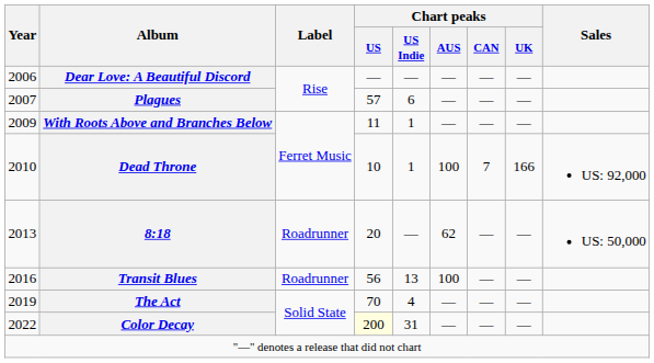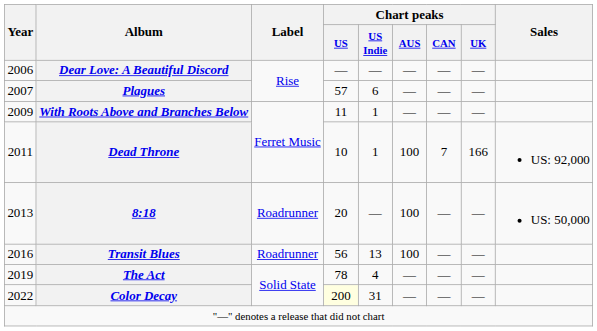 <table class="wikitable plainrowheaders" style="text-align:center;">
 <tr>
 <th rowspan="2">Year</th>
 <th rowspan="2">Album</th>
 <th rowspan="2">Label</th>
 <th colspan="5">Chart peaks</th>
 <th rowspan="2">Sales</th>
 </tr>
 <tr>
 <th style="width:35px;"><small><a href='#'>US</a></small><br></th>
 <th style="width:35px;"><small><a href='#'>US<br>Indie</a></small><br></th>
 <th style="width:35px;"><small><a href='#'>AUS</a></small><br></th>
 <th style="width:35px;"><small><a href='#'>CAN</a></small><br></th>
 <th style="width:35px;"><small><a href='#'>UK</a></small><br></th>
 </tr>
 <tr>
 <td>2006</td>
 <th scope="row"><em><a href='#'>Dear Love: A Beautiful Discord</a></em></th>
 <td rowspan="2"><a href='#'>Rise</a></td>
 <td>—</td>
 <td>—</td>
 <td>—</td>
 <td>—</td>
 <td>—</td>
 <td></td>
 </tr>
 <tr>
 <td>2007</td>
 <th scope="row"><em><a href='#'>Plagues</a></em></th>
 <td>57</td>
 <td>6</td>
 <td>—</td>
 <td>—</td>
 <td>—</td>
 <td></td>
 </tr>
 <tr>
 <td>2009</td>
 <th scope="row"><em><a href='#'>With Roots Above and Branches Below</a></em></th>
 <td rowspan="2"><a href='#'>Ferret Music</a></td>
 <td>11</td>
 <td>1</td>
 <td>—</td>
 <td>—</td>
 <td>—</td>
 <td></td>
 </tr>
 <tr>
-<td>2010</td>
+<td>2011</td>
 <th scope="row"><em><a href='#'>Dead Throne</a></em></th>
 <td>10</td>
 <td>1</td>
 <td>100</td>
 <td>7</td>
 <td>166</td>
 <td><br><ul><li>US: 92,000</li></ul></td>
 </tr>
 <tr>
 <td>2013</td>
 <th scope="row"><em><a href='#'>8:18</a></em></th>
 <td><a href='#'>Roadrunner</a></td>
 <td>20</td>
 <td>—</td>
-<td>62</td>
+<td>100</td>
 <td>—</td>
 <td>—</td>
 <td><br><ul><li>US: 50,000</li></ul></td>
 </tr>
 <tr>
 <td>2016</td>
 <th scope="row"><em><a href='#'>Transit Blues</a></em></th>
 <td><a href='#'>Roadrunner</a></td>
 <td>56</td>
 <td>13</td>
 <td>100</td>
 <td>—</td>
 <td>—</td>
 <td></td>
 </tr>
 <tr>
 <td>2019</td>
 <th scope="row"><em><a href='#'>The Act</a></em></th>
 <td rowspan="2"><a href='#'>Solid State</a></td>
-<td>70</td>
+<td>78</td>
 <td>4</td>
 <td>—</td>
 <td>—</td>
 <td>—</td>
 <td></td>
 </tr>
 <tr>
 <td>2022</td>
 <th scope="row"><em><a href='#'>Color Decay</a></em></th>
 <td style="background: lightyellow;">200</td>
 <td>31</td>
 <td>—</td>
 <td>—</td>
 <td>—</td>
 <td></td>
 </tr>
 <tr>
 <td colspan="9"><small>"—" denotes a release that did not chart</small></td>
 </tr>
 </table>
